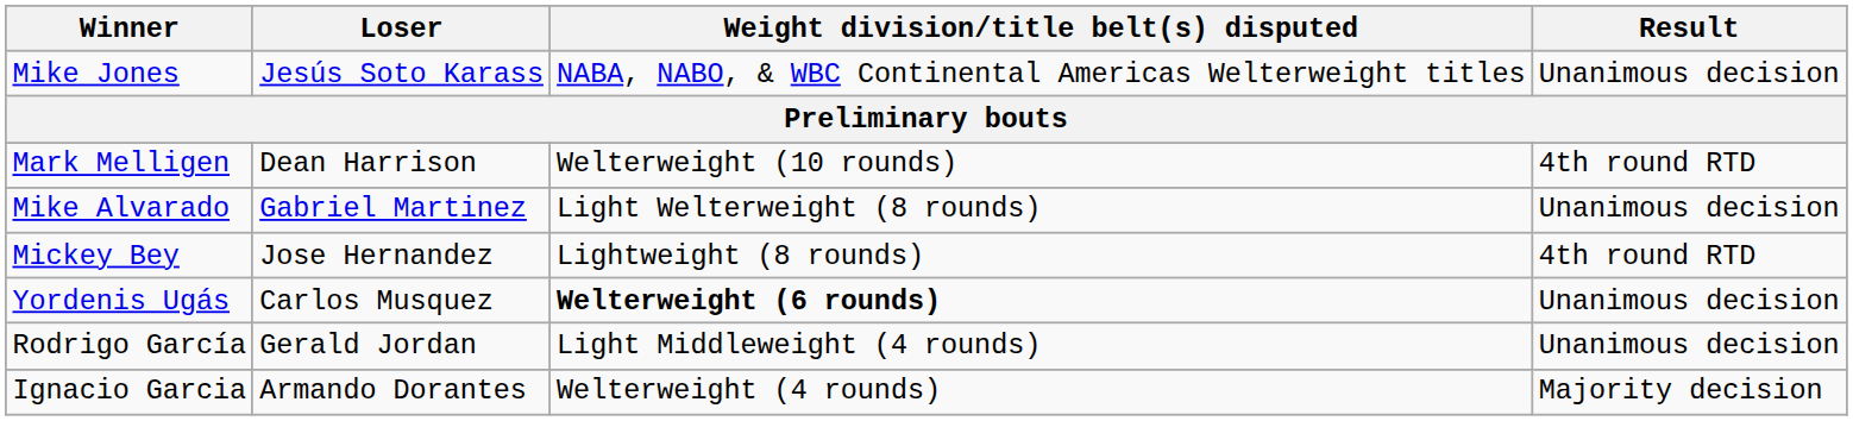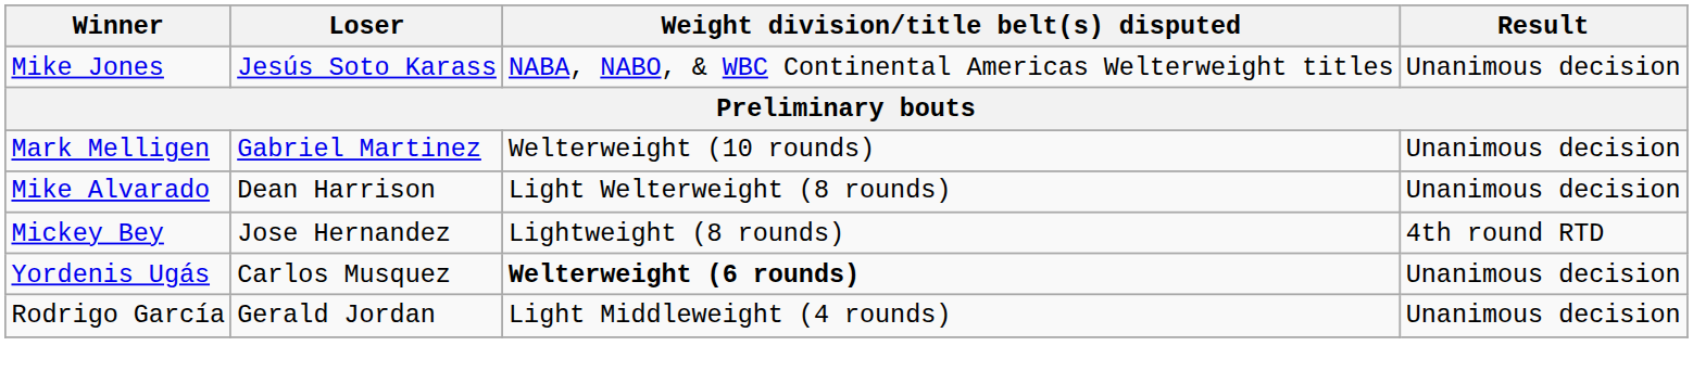 <table class=wikitable>
 <tr>
 <th>Winner</th>
 <th>Loser</th>
 <th>Weight division/title belt(s) disputed</th>
 <th>Result</th>
 </tr>
 <tr>
 <td> <a href='#'>Mike Jones</a></td>
 <td> <a href='#'>Jesús Soto Karass</a></td>
 <td><a href='#'>NABA</a>, <a href='#'>NABO</a>, & <a href='#'>WBC</a> Continental Americas Welterweight titles</td>
 <td>Unanimous decision</td>
 </tr>
 <tr>
 <th colspan=4>Preliminary bouts</th>
 </tr>
 <tr>
 <td> <a href='#'>Mark Melligen</a></td>
-<td> Dean Harrison</td>
+<td> <a href='#'>Gabriel Martinez</a></td>
 <td>Welterweight (10 rounds)</td>
-<td>4th round RTD</td>
+<td>Unanimous decision</td>
 </tr>
 <tr>
 <td> <a href='#'>Mike Alvarado</a></td>
-<td> <a href='#'>Gabriel Martinez</a></td>
+<td> Dean Harrison</td>
 <td>Light Welterweight (8 rounds)</td>
 <td>Unanimous decision</td>
 </tr>
 <tr>
 <td> <a href='#'>Mickey Bey</a></td>
 <td> Jose Hernandez</td>
 <td>Lightweight (8 rounds)</td>
 <td>4th round RTD</td>
 </tr>
 <tr>
 <td> <a href='#'>Yordenis Ugás</a></td>
 <td> Carlos Musquez</td>
 <td><strong>Welterweight (6 rounds)</strong></td>
 <td>Unanimous decision</td>
 </tr>
 <tr>
 <td> Rodrigo García</td>
 <td> Gerald Jordan</td>
 <td>Light Middleweight (4 rounds)</td>
 <td>Unanimous decision</td>
 </tr>
-<tr>
-<td> Ignacio Garcia</td>
-<td> Armando Dorantes</td>
-<td>Welterweight (4 rounds)</td>
-<td>Majority decision</td>
-</tr>
 </table>
